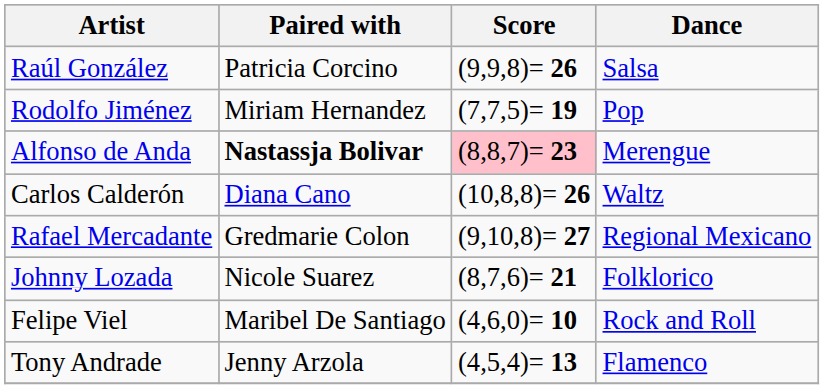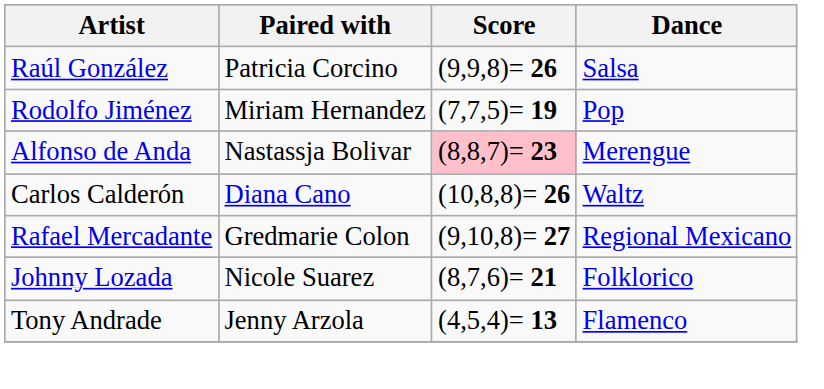 <table class="wikitable">
 <tr>
 <th>Artist</th>
 <th>Paired with</th>
 <th>Score</th>
 <th>Dance</th>
 </tr>
 <tr>
 <td><a href='#'>Raúl González</a></td>
 <td>Patricia Corcino</td>
 <td>(9,9,8)= <strong>26</strong></td>
 <td><a href='#'>Salsa</a></td>
 </tr>
 <tr>
 <td><a href='#'>Rodolfo Jiménez</a></td>
 <td>Miriam Hernandez</td>
 <td>(7,7,5)= <strong>19</strong></td>
 <td><a href='#'>Pop</a></td>
 </tr>
 <tr>
 <td><a href='#'>Alfonso de Anda</a></td>
-<td><strong>Nastassja Bolivar</strong></td>
+<td>Nastassja Bolivar</td>
 <td style="background: pink;">(8,8,7)= <strong>23</strong></td>
 <td><a href='#'>Merengue</a></td>
 </tr>
 <tr>
 <td>Carlos Calderón</td>
 <td><a href='#'>Diana Cano</a></td>
 <td>(10,8,8)= <strong>26</strong></td>
 <td><a href='#'>Waltz</a></td>
 </tr>
 <tr>
 <td><a href='#'>Rafael Mercadante</a></td>
 <td>Gredmarie Colon</td>
 <td>(9,10,8)= <strong>27</strong></td>
 <td><a href='#'>Regional Mexicano</a></td>
 </tr>
 <tr>
 <td><a href='#'>Johnny Lozada</a></td>
 <td>Nicole Suarez</td>
 <td>(8,7,6)= <strong>21</strong></td>
 <td><a href='#'>Folklorico</a></td>
 </tr>
 <tr>
-<td>Felipe Viel</td>
-<td>Maribel De Santiago</td>
-<td>(4,6,0)= <strong>10</strong></td>
-<td><a href='#'>Rock and Roll</a></td>
-</tr>
-<tr>
 <td>Tony Andrade</td>
 <td>Jenny Arzola</td>
 <td>(4,5,4)= <strong>13</strong></td>
 <td><a href='#'>Flamenco</a></td>
 </tr>
 <tr>
 </tr>
 </table>
